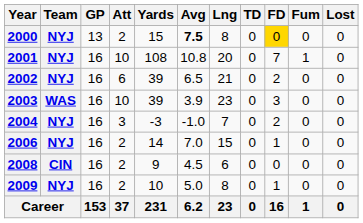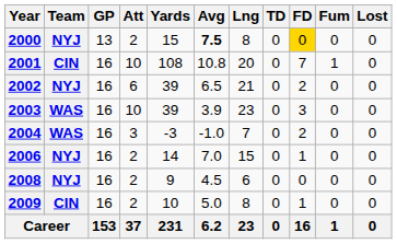 <table class="wikitable" style="text-align: center;">
 <tr>
 <th>Year</th>
 <th>Team</th>
 <th>GP</th>
 <th>Att</th>
 <th>Yards</th>
 <th>Avg</th>
 <th>Lng</th>
 <th>TD</th>
 <th>FD</th>
 <th>Fum</th>
 <th>Lost</th>
 </tr>
 <tr>
 <th><a href='#'>2000</a></th>
 <th><a href='#'>NYJ</a></th>
 <td>13</td>
 <td>2</td>
 <td>15</td>
 <td><strong>7.5</strong></td>
 <td>8</td>
 <td>0</td>
 <td style="background: gold;">0</td>
 <td>0</td>
 <td>0</td>
 </tr>
 <tr>
 <th><a href='#'>2001</a></th>
-<th><a href='#'>NYJ</a></th>
+<th><a href='#'>CIN</a></th>
 <td>16</td>
 <td>10</td>
 <td>108</td>
 <td>10.8</td>
 <td>20</td>
 <td>0</td>
 <td>7</td>
 <td>1</td>
 <td>0</td>
 </tr>
 <tr>
 <th><a href='#'>2002</a></th>
 <th><a href='#'>NYJ</a></th>
 <td>16</td>
 <td>6</td>
 <td>39</td>
 <td>6.5</td>
 <td>21</td>
 <td>0</td>
 <td>2</td>
 <td>0</td>
 <td>0</td>
 </tr>
 <tr>
 <th><a href='#'>2003</a></th>
 <th><a href='#'>WAS</a></th>
 <td>16</td>
 <td>10</td>
 <td>39</td>
 <td>3.9</td>
 <td>23</td>
 <td>0</td>
 <td>3</td>
 <td>0</td>
 <td>0</td>
 </tr>
 <tr>
 <th><a href='#'>2004</a></th>
-<th><a href='#'>NYJ</a></th>
+<th><a href='#'>WAS</a></th>
 <td>16</td>
 <td>3</td>
 <td>-3</td>
 <td>-1.0</td>
 <td>7</td>
 <td>0</td>
 <td>2</td>
 <td>0</td>
 <td>0</td>
 </tr>
 <tr>
 <th><a href='#'>2006</a></th>
 <th><a href='#'>NYJ</a></th>
 <td>16</td>
 <td>2</td>
 <td>14</td>
 <td>7.0</td>
 <td>15</td>
 <td>0</td>
 <td>1</td>
 <td>0</td>
 <td>0</td>
 </tr>
 <tr>
 <th><a href='#'>2008</a></th>
-<th><a href='#'>CIN</a></th>
+<th><a href='#'>NYJ</a></th>
 <td>16</td>
 <td>2</td>
 <td>9</td>
 <td>4.5</td>
 <td>6</td>
 <td>0</td>
 <td>0</td>
 <td>0</td>
 <td>0</td>
 </tr>
 <tr>
 <th><a href='#'>2009</a></th>
-<th><a href='#'>NYJ</a></th>
+<th><a href='#'>CIN</a></th>
 <td>16</td>
 <td>2</td>
 <td>10</td>
 <td>5.0</td>
 <td>8</td>
 <td>0</td>
 <td>1</td>
 <td>0</td>
 <td>0</td>
 </tr>
 <tr>
 <th colspan="2">Career</th>
 <th>153</th>
 <th>37</th>
 <th>231</th>
 <th>6.2</th>
 <th>23</th>
 <th>0</th>
 <th>16</th>
 <th>1</th>
 <th>0</th>
 </tr>
 </table>
